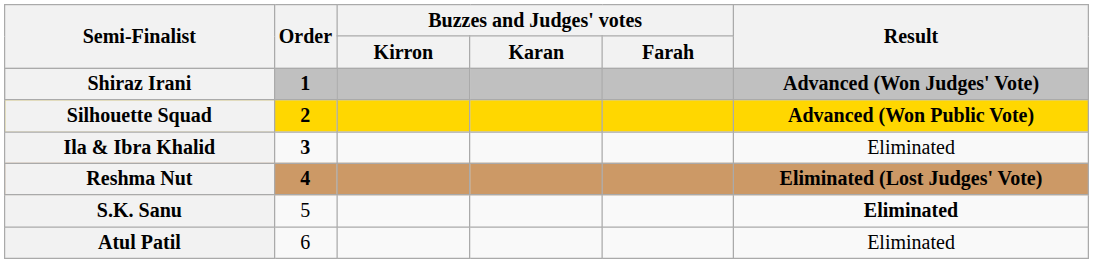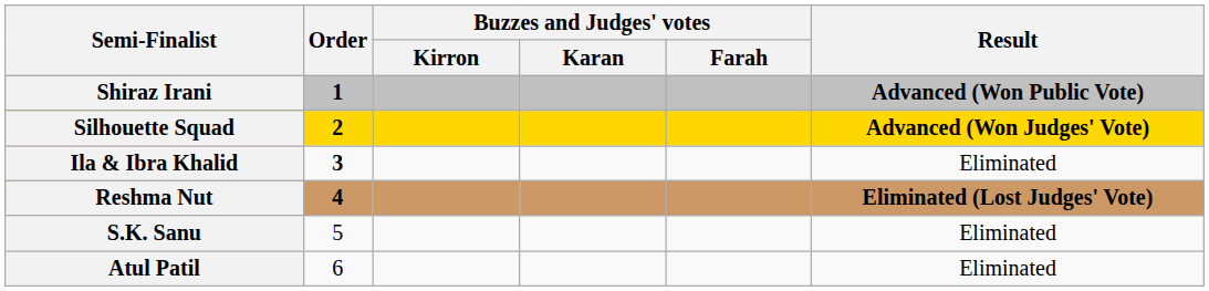 <table class="wikitable plainrowheaders sortable" style="text-align:center;">
 <tr>
 <th rowspan="2" class="unsortable" scope="col" style="width:17em;">Semi-Finalist</th>
 <th rowspan="2" scope="col" style="width:1em;">Order</th>
 <th colspan="3" class="unsortable" scope="col" style="width:24em;">Buzzes and Judges' votes</th>
 <th rowspan="2" scope="col" style="width:23em;">Result</th>
 </tr>
 <tr>
 <th class="unsortable" scope="col" style="width:6em;">Kirron</th>
 <th class="unsortable" scope="col" style="width:6em;">Karan</th>
 <th class="unsortable" scope="col" style="width:6em;">Farah</th>
 </tr>
 <tr style="background:silver;">
 <th scope="row"><strong>Shiraz Irani</strong></th>
 <td><strong>1</strong></td>
 <td style="text-align:center;"></td>
 <td style="text-align:center;"></td>
 <td style="text-align:center;"></td>
-<td><strong>Advanced (Won Judges' Vote)</strong></td>
+<td><strong>Advanced (Won Public Vote)</strong></td>
 </tr>
 <tr style="background:gold;" ->
 <th scope="row"><strong>Silhouette Squad</strong></th>
 <td><strong>2</strong></td>
 <td style="text-align:center;"></td>
 <td style="text-align:center;"></td>
 <td style="text-align:center;"></td>
-<td><strong>Advanced (Won Public Vote)</strong></td>
+<td><strong>Advanced (Won Judges' Vote)</strong></td>
 </tr>
 <tr>
 <th scope="row">Ila & Ibra Khalid</th>
 <td><strong>3</strong></td>
 <td style="text-align:center;"></td>
 <td style="text-align:center;"></td>
 <td style="text-align:center;"></td>
 <td>Eliminated</td>
 </tr>
 <tr style="background:#c96;">
 <th scope="row"><strong>Reshma Nut</strong></th>
 <td><strong>4</strong></td>
 <td style="text-align:center;"></td>
 <td style="text-align:center;"></td>
 <td style="text-align:center;"></td>
 <td><strong>Eliminated (Lost Judges' Vote)</strong></td>
 </tr>
 <tr>
 <th scope="row">S.K. Sanu</th>
 <td>5</td>
 <td style="text-align:center;"></td>
 <td style="text-align:center;"></td>
 <td style="text-align:center;"></td>
-<td><strong>Eliminated</strong></td>
+<td>Eliminated</td>
 </tr>
 <tr>
 <th scope="row">Atul Patil</th>
 <td>6</td>
 <td style="text-align:center;"></td>
 <td style="text-align:center;"></td>
 <td style="text-align:center;"></td>
 <td>Eliminated</td>
 </tr>
 </table>
